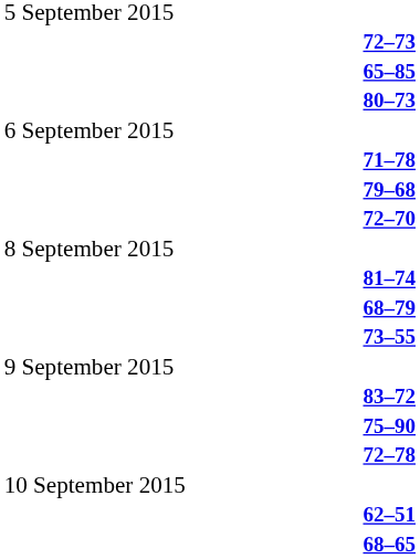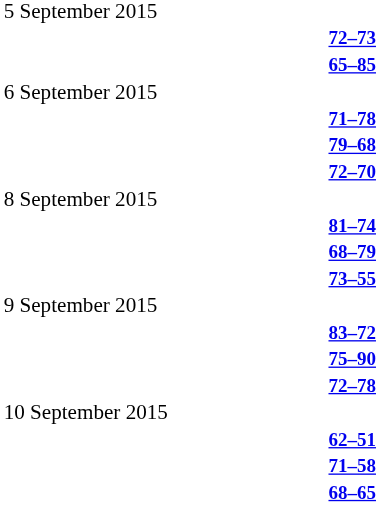 <table style="width:100%;" cellspacing="1">
 <tr>
 <th width=25%></th>
 <th width=2%></th>
 <th width=6%></th>
 <th width=2%></th>
 <th width=25%></th>
 </tr>
 <tr>
 <td>5 September 2015</td>
 </tr>
 <tr style=font-size:90%>
 <td align=right><strong></strong></td>
 <td></td>
 <td align=center><strong><a href='#'>72–73</a></strong></td>
 <td></td>
 <td><strong></strong></td>
 <td></td>
 </tr>
 <tr style=font-size:90%>
 <td align=right><strong></strong></td>
 <td></td>
 <td align=center><strong><a href='#'>65–85</a></strong></td>
-<td></td>
-<td><strong></strong></td>
-<td></td>
-</tr>
-<tr style=font-size:90%>
-<td align=right><strong></strong></td>
-<td></td>
-<td align=center><strong><a href='#'>80–73</a></strong></td>
 <td></td>
 <td><strong></strong></td>
 <td></td>
 </tr>
 <tr>
 <td>6 September 2015</td>
 </tr>
 <tr style=font-size:90%>
 <td align=right><strong></strong></td>
 <td></td>
 <td align=center><strong><a href='#'>71–78</a></strong></td>
 <td></td>
 <td><strong></strong></td>
 <td></td>
 </tr>
 <tr style=font-size:90%>
 <td align=right><strong></strong></td>
 <td></td>
 <td align=center><strong><a href='#'>79–68</a></strong></td>
 <td></td>
 <td><strong></strong></td>
 <td></td>
 </tr>
 <tr style=font-size:90%>
 <td align=right><strong></strong></td>
 <td></td>
 <td align=center><strong><a href='#'>72–70</a></strong></td>
 <td></td>
 <td><strong></strong></td>
 <td></td>
 </tr>
 <tr>
 <td>8 September 2015</td>
 </tr>
 <tr style=font-size:90%>
 <td align=right><strong></strong></td>
 <td></td>
 <td align=center><strong><a href='#'>81–74</a></strong></td>
 <td></td>
 <td><strong></strong></td>
 <td></td>
 </tr>
 <tr style=font-size:90%>
 <td align=right><strong></strong></td>
 <td></td>
 <td align=center><strong><a href='#'>68–79</a></strong></td>
 <td></td>
 <td><strong></strong></td>
 <td></td>
 </tr>
 <tr style=font-size:90%>
 <td align=right><strong></strong></td>
 <td></td>
 <td align=center><strong><a href='#'>73–55</a></strong></td>
 <td></td>
 <td><strong></strong></td>
 <td></td>
 </tr>
 <tr>
 <td>9 September 2015</td>
 </tr>
 <tr style=font-size:90%>
 <td align=right><strong></strong></td>
 <td></td>
 <td align=center><strong><a href='#'>83–72</a></strong></td>
 <td></td>
 <td><strong></strong></td>
 <td></td>
 </tr>
 <tr style=font-size:90%>
 <td align=right><strong></strong></td>
 <td></td>
 <td align=center><strong><a href='#'>75–90</a></strong></td>
 <td></td>
 <td><strong></strong></td>
 <td></td>
 </tr>
 <tr style=font-size:90%>
 <td align=right><strong></strong></td>
 <td></td>
 <td align=center><strong><a href='#'>72–78</a></strong></td>
 <td></td>
 <td><strong></strong></td>
 <td></td>
 </tr>
 <tr>
 <td>10 September 2015</td>
 </tr>
 <tr style=font-size:90%>
 <td align=right><strong></strong></td>
 <td></td>
 <td align=center><strong><a href='#'>62–51</a></strong></td>
 <td></td>
 <td><strong></strong></td>
 <td></td>
 </tr>
 <tr style=font-size:90%>
 <td align=right><strong></strong></td>
 <td></td>
+<td align=center><strong><a href='#'>71–58</a></strong></td>
+<td></td>
+<td><strong></strong></td>
+<td></td>
+</tr>
+<tr style=font-size:90%>
+<td align=right><strong></strong></td>
+<td></td>
 <td align=center><strong><a href='#'>68–65</a></strong></td>
 <td></td>
 <td><strong></strong></td>
 <td></td>
 </tr>
 </table>
